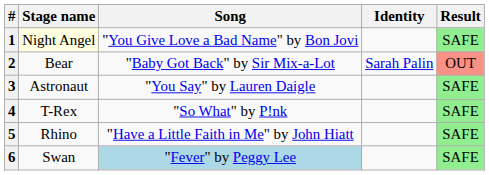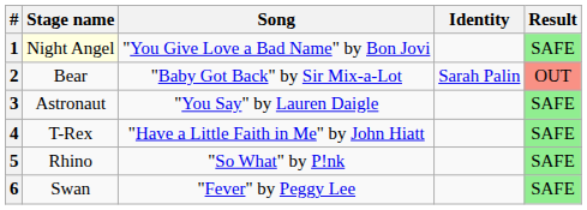 <table class="wikitable plainrowheaders" style="text-align: center;">
 <tr>
 <th>#</th>
 <th>Stage name</th>
 <th>Song</th>
 <th>Identity</th>
 <th colspan=2>Result</th>
 </tr>
 <tr>
 <th>1</th>
 <td style="background: lightyellow;">Night Angel</td>
 <td>"<a href='#'>You Give Love a Bad Name</a>" by <a href='#'>Bon Jovi</a></td>
 <td></td>
 <td bgcolor=lightgreen>SAFE</td>
 </tr>
 <tr>
 <th>2</th>
 <td>Bear</td>
 <td>"<a href='#'>Baby Got Back</a>" by <a href='#'>Sir Mix-a-Lot</a></td>
 <td><a href='#'>Sarah Palin</a></td>
 <td bgcolor=#F99185>OUT</td>
 </tr>
 <tr>
 <th>3</th>
 <td>Astronaut</td>
 <td>"<a href='#'>You Say</a>" by <a href='#'>Lauren Daigle</a></td>
 <td></td>
 <td bgcolor=lightgreen>SAFE</td>
 </tr>
 <tr>
 <th>4</th>
 <td>T-Rex</td>
-<td>"<a href='#'>So What</a>" by <a href='#'>P!nk</a></td>
+<td>"<a href='#'>Have a Little Faith in Me</a>" by <a href='#'>John Hiatt</a></td>
 <td></td>
 <td bgcolor=lightgreen>SAFE</td>
 </tr>
 <tr>
 <th>5</th>
 <td>Rhino</td>
-<td>"<a href='#'>Have a Little Faith in Me</a>" by <a href='#'>John Hiatt</a></td>
+<td>"<a href='#'>So What</a>" by <a href='#'>P!nk</a></td>
 <td></td>
 <td bgcolor=lightgreen>SAFE</td>
 </tr>
 <tr>
 <th>6</th>
 <td>Swan</td>
-<td style="background: lightblue;">"<a href='#'>Fever</a>" by <a href='#'>Peggy Lee</a></td>
+<td>"<a href='#'>Fever</a>" by <a href='#'>Peggy Lee</a></td>
 <td></td>
 <td bgcolor=lightgreen>SAFE</td>
 </tr>
 </table>
